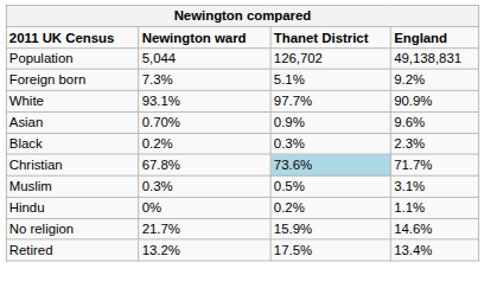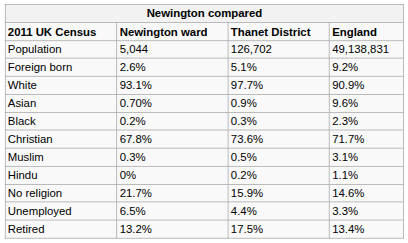 <table class="wikitable" id="toc" style="float: centre; margin-left: 2em; width: 40%; font-size: 90%;" cellspacing="3">
 <tr>
 <th colspan="4"><strong>Newington compared</strong></th>
 </tr>
 <tr>
 <td><strong>2011 UK Census</strong></td>
 <td><strong>Newington ward</strong></td>
 <td><strong>Thanet District</strong></td>
 <td><strong>England</strong></td>
 </tr>
 <tr>
 <td>Population</td>
 <td>5,044</td>
 <td>126,702</td>
 <td>49,138,831</td>
 </tr>
 <tr>
 <td>Foreign born</td>
-<td>7.3%</td>
+<td>2.6%</td>
 <td>5.1%</td>
 <td>9.2%</td>
 </tr>
 <tr>
 <td>White</td>
 <td>93.1%</td>
 <td>97.7%</td>
 <td>90.9%</td>
 </tr>
 <tr>
 <td>Asian</td>
 <td>0.70%</td>
 <td>0.9%</td>
 <td>9.6%</td>
 </tr>
 <tr>
 <td>Black</td>
 <td>0.2%</td>
 <td>0.3%</td>
 <td>2.3%</td>
 </tr>
 <tr>
 <td>Christian</td>
 <td>67.8%</td>
-<td style="background: lightblue;">73.6%</td>
+<td>73.6%</td>
 <td>71.7%</td>
 </tr>
 <tr>
 <td>Muslim</td>
 <td>0.3%</td>
 <td>0.5%</td>
 <td>3.1%</td>
 </tr>
 <tr>
 <td>Hindu</td>
 <td>0%</td>
 <td>0.2%</td>
 <td>1.1%</td>
 </tr>
 <tr>
 <td>No religion</td>
 <td>21.7%</td>
 <td>15.9%</td>
 <td>14.6%</td>
 </tr>
 <tr>
+<td>Unemployed</td>
+<td>6.5%</td>
+<td>4.4%</td>
+<td>3.3%</td>
+</tr>
+<tr>
 <td>Retired</td>
 <td>13.2%</td>
 <td>17.5%</td>
 <td>13.4%</td>
 </tr>
 </table>
